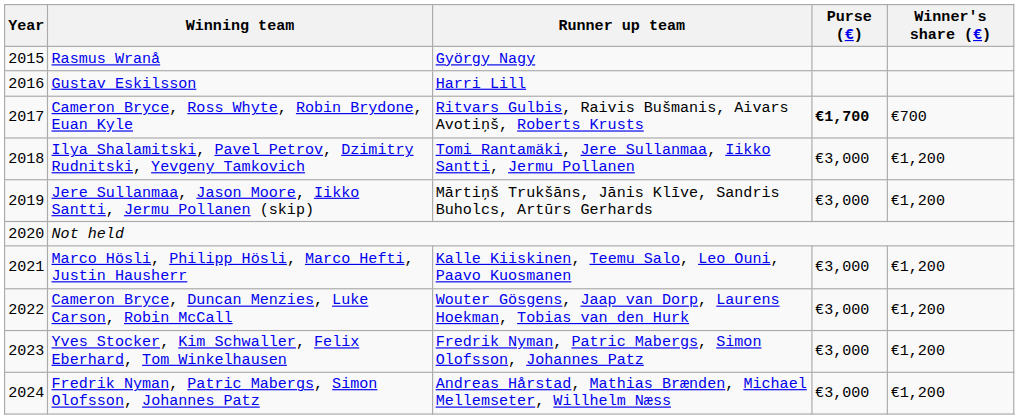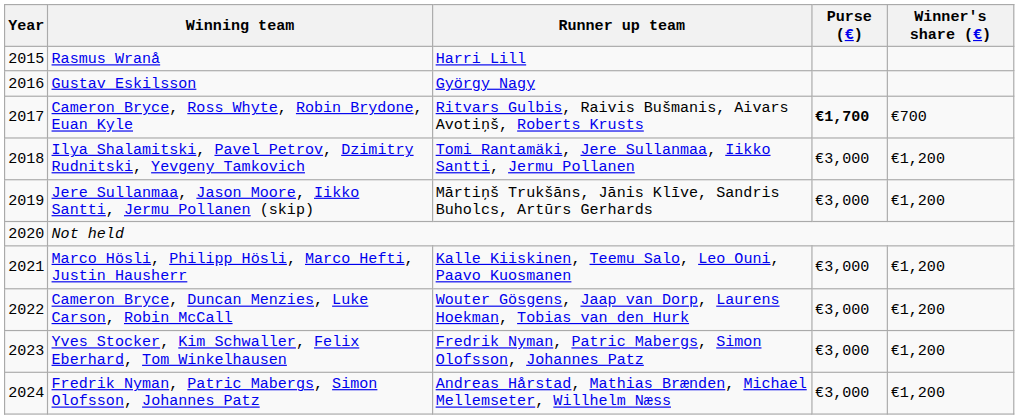 <table class="wikitable">
 <tr>
 <th scope="col">Year</th>
 <th scope="col">Winning team</th>
 <th scope="col">Runner up team</th>
 <th scope="col">Purse (<a href='#'>€</a>)</th>
 <th scope="col">Winner's share (<a href='#'>€</a>)</th>
 </tr>
 <tr>
 <td>2015</td>
 <td> <a href='#'>Rasmus Wranå</a></td>
-<td> <a href='#'>György Nagy</a></td>
+<td> <a href='#'>Harri Lill</a></td>
 <td></td>
 <td></td>
 </tr>
 <tr>
 <td>2016</td>
 <td> <a href='#'>Gustav Eskilsson</a></td>
-<td> <a href='#'>Harri Lill</a></td>
+<td> <a href='#'>György Nagy</a></td>
 <td></td>
 <td></td>
 </tr>
 <tr>
 <td>2017</td>
 <td> <a href='#'>Cameron Bryce</a>, <a href='#'>Ross Whyte</a>, <a href='#'>Robin Brydone</a>, <a href='#'>Euan Kyle</a></td>
 <td> <a href='#'>Ritvars Gulbis</a>, Raivis Bušmanis, Aivars Avotiņš, <a href='#'>Roberts Krusts</a></td>
 <td><strong>€1,700</strong></td>
 <td>€700</td>
 </tr>
 <tr>
 <td>2018</td>
 <td> <a href='#'>Ilya Shalamitski</a>, <a href='#'>Pavel Petrov</a>, <a href='#'>Dzimitry Rudnitski</a>, <a href='#'>Yevgeny Tamkovich</a></td>
 <td> <a href='#'>Tomi Rantamäki</a>, <a href='#'>Jere Sullanmaa</a>, <a href='#'>Iikko Santti</a>, <a href='#'>Jermu Pollanen</a></td>
 <td>€3,000</td>
 <td>€1,200</td>
 </tr>
 <tr>
 <td>2019</td>
 <td> <a href='#'>Jere Sullanmaa</a>, <a href='#'>Jason Moore</a>, <a href='#'>Iikko Santti</a>, <a href='#'>Jermu Pollanen</a> (skip)</td>
 <td> Mārtiņš Trukšāns, Jānis Klīve, Sandris Buholcs, Artūrs Gerhards</td>
 <td>€3,000</td>
 <td>€1,200</td>
 </tr>
 <tr>
 <td>2020</td>
 <td colspan="4"><em>Not held</em></td>
 </tr>
 <tr>
 <td>2021</td>
 <td> <a href='#'>Marco Hösli</a>, <a href='#'>Philipp Hösli</a>, <a href='#'>Marco Hefti</a>, <a href='#'>Justin Hausherr</a></td>
 <td> <a href='#'>Kalle Kiiskinen</a>, <a href='#'>Teemu Salo</a>, <a href='#'>Leo Ouni</a>, <a href='#'>Paavo Kuosmanen</a></td>
 <td>€3,000</td>
 <td>€1,200</td>
 </tr>
 <tr>
 <td>2022 </td>
 <td> <a href='#'>Cameron Bryce</a>, <a href='#'>Duncan Menzies</a>, <a href='#'>Luke Carson</a>, <a href='#'>Robin McCall</a></td>
 <td> <a href='#'>Wouter Gösgens</a>, <a href='#'>Jaap van Dorp</a>, <a href='#'>Laurens Hoekman</a>, <a href='#'>Tobias van den Hurk</a></td>
 <td>€3,000</td>
 <td>€1,200</td>
 </tr>
 <tr>
 <td>2023</td>
 <td> <a href='#'>Yves Stocker</a>, <a href='#'>Kim Schwaller</a>, <a href='#'>Felix Eberhard</a>, <a href='#'>Tom Winkelhausen</a></td>
 <td> <a href='#'>Fredrik Nyman</a>, <a href='#'>Patric Mabergs</a>, <a href='#'>Simon Olofsson</a>, <a href='#'>Johannes Patz</a></td>
 <td>€3,000</td>
 <td>€1,200</td>
 </tr>
 <tr>
 <td>2024</td>
 <td> <a href='#'>Fredrik Nyman</a>, <a href='#'>Patric Mabergs</a>, <a href='#'>Simon Olofsson</a>, <a href='#'>Johannes Patz</a></td>
 <td> <a href='#'>Andreas Hårstad</a>, <a href='#'>Mathias Brænden</a>, <a href='#'>Michael Mellemseter</a>, <a href='#'>Willhelm Næss</a></td>
 <td>€3,000</td>
 <td>€1,200</td>
 </tr>
 </table>
